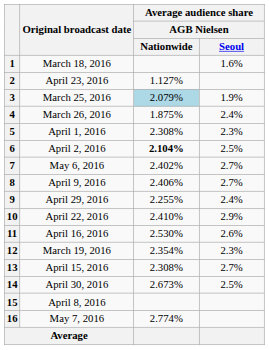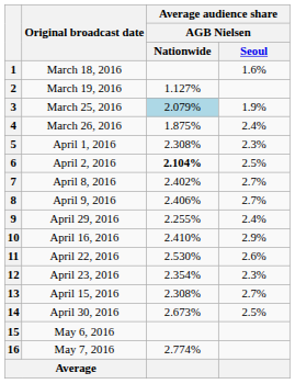 <table class="wikitable" style="text-align:center">
 <tr>
 <th rowspan="3"></th>
 <th rowspan="3">Original broadcast date</th>
 <th colspan="2">Average audience share</th>
 </tr>
 <tr>
 <th colspan="2">AGB Nielsen</th>
 </tr>
 <tr>
 <th width="90">Nationwide</th>
 <th width="90"><a href='#'>Seoul</a></th>
 </tr>
 <tr>
 <th>1</th>
 <td>March 18, 2016</td>
 <td></td>
 <td>1.6%</td>
 </tr>
 <tr>
 <th>2</th>
-<td>April 23, 2016</td>
+<td>March 19, 2016</td>
 <td>1.127%</td>
 <td></td>
 </tr>
 <tr>
 <th>3</th>
 <td>March 25, 2016</td>
 <td style="background: lightblue;">2.079%</td>
 <td>1.9%</td>
 </tr>
 <tr>
 <th>4</th>
 <td>March 26, 2016</td>
 <td>1.875%</td>
 <td>2.4%</td>
 </tr>
 <tr>
 <th>5</th>
 <td>April 1, 2016</td>
 <td>2.308%</td>
 <td>2.3%</td>
 </tr>
 <tr>
 <th>6</th>
 <td>April 2, 2016</td>
 <td><strong>2.104%</strong></td>
 <td>2.5%</td>
 </tr>
 <tr>
 <th>7</th>
-<td>May 6, 2016</td>
+<td>April 8, 2016</td>
 <td>2.402%</td>
 <td>2.7%</td>
 </tr>
 <tr>
 <th>8</th>
 <td>April 9, 2016</td>
 <td>2.406%</td>
 <td>2.7%</td>
 </tr>
 <tr>
 <th>9</th>
 <td>April 29, 2016</td>
 <td>2.255%</td>
 <td>2.4%</td>
 </tr>
 <tr>
 <th>10</th>
-<td>April 22, 2016</td>
+<td>April 16, 2016</td>
 <td>2.410%</td>
 <td>2.9%</td>
 </tr>
 <tr>
 <th>11</th>
-<td>April 16, 2016</td>
+<td>April 22, 2016</td>
 <td>2.530%</td>
 <td>2.6%</td>
 </tr>
 <tr>
 <th>12</th>
-<td>March 19, 2016</td>
+<td>April 23, 2016</td>
 <td>2.354%</td>
 <td>2.3%</td>
 </tr>
 <tr>
 <th>13</th>
 <td>April 15, 2016</td>
 <td>2.308%</td>
 <td>2.7%</td>
 </tr>
 <tr>
 <th>14</th>
 <td>April 30, 2016</td>
 <td>2.673%</td>
 <td>2.5%</td>
 </tr>
 <tr>
 <th>15</th>
-<td>April 8, 2016</td>
+<td>May 6, 2016</td>
 <td></td>
 <td></td>
 </tr>
 <tr>
 <th>16</th>
 <td>May 7, 2016</td>
 <td>2.774%</td>
 <td></td>
 </tr>
 <tr>
 <th colspan="2">Average</th>
 <th></th>
 <th></th>
 </tr>
 </table>
